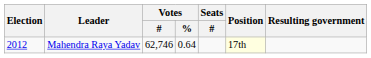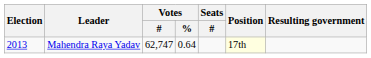 <table class="wikitable">
 <tr>
 <th rowspan="2">Election</th>
 <th rowspan="2">Leader</th>
 <th colspan="2">Votes</th>
 <th>Seats</th>
 <th rowspan="2">Position</th>
 <th rowspan="2">Resulting government</th>
 </tr>
 <tr>
 <th>#</th>
 <th>%</th>
 <th>#</th>
 </tr>
 <tr>
-<td><a href='#'>2012</a></td>
+<td><a href='#'>2013</a></td>
 <td><a href='#'>Mahendra Raya Yadav</a></td>
-<td>62,746</td>
+<td>62,747</td>
 <td>0.64</td>
 <td></td>
 <td style="background: lightyellow;">17th</td>
 <td></td>
 </tr>
 </table>
